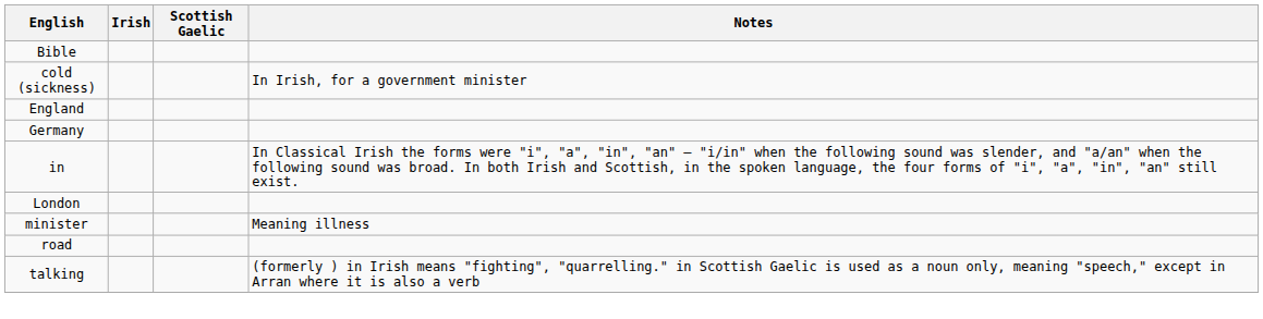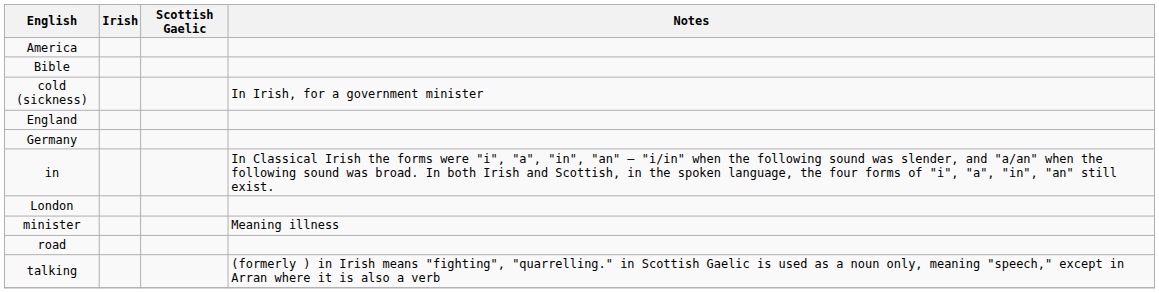 <table class="wikitable">
 <tr>
 <th>English</th>
 <th>Irish</th>
 <th>Scottish Gaelic</th>
 <th>Notes</th>
+</tr>
+<tr>
+<td style="text-align:center">America</td>
+<td style="text-align:center"></td>
+<td style="text-align:center"></td>
+<td></td>
 </tr>
 <tr>
 <td style="text-align:center">Bible</td>
 <td style="text-align:center"></td>
 <td style="text-align:center"></td>
 <td></td>
 </tr>
 <tr>
 <td style="text-align:center">cold (sickness)</td>
 <td style="text-align:center"></td>
 <td style="text-align:center"></td>
 <td>In Irish,  for a government minister</td>
 </tr>
 <tr>
 <td style="text-align:center">England</td>
 <td style="text-align:center"></td>
 <td style="text-align:center"></td>
 <td></td>
 </tr>
 <tr>
 <td style="text-align:center">Germany</td>
 <td style="text-align:center"></td>
 <td style="text-align:center"></td>
 <td></td>
 </tr>
 <tr>
 <td style="text-align:center">in</td>
 <td style="text-align:center"></td>
 <td style="text-align:center"></td>
 <td>In Classical Irish the forms were "i", "a", "in", "an" – "i/in" when the following sound was slender, and "a/an" when the following sound was broad.  In both Irish and Scottish, in the spoken language, the four forms of "i", "a", "in", "an" still exist.</td>
 </tr>
 <tr>
 <td style="text-align:center">London</td>
 <td style="text-align:center"></td>
 <td style="text-align:center"></td>
 <td></td>
 </tr>
 <tr>
 <td style="text-align:center">minister</td>
 <td style="text-align:center"></td>
 <td style="text-align:center"></td>
 <td>Meaning illness</td>
 </tr>
 <tr>
 <td style="text-align:center">road</td>
 <td style="text-align:center"></td>
 <td style="text-align:center"></td>
 <td></td>
 </tr>
 <tr>
 <td style="text-align:center">talking</td>
 <td style="text-align:center"></td>
 <td style="text-align:center"></td>
 <td> (formerly ) in Irish means "fighting", "quarrelling."  in Scottish Gaelic is used as a noun only, meaning "speech," except in Arran where it is also a verb</td>
 </tr>
 <tr>
 </tr>
 </table>
